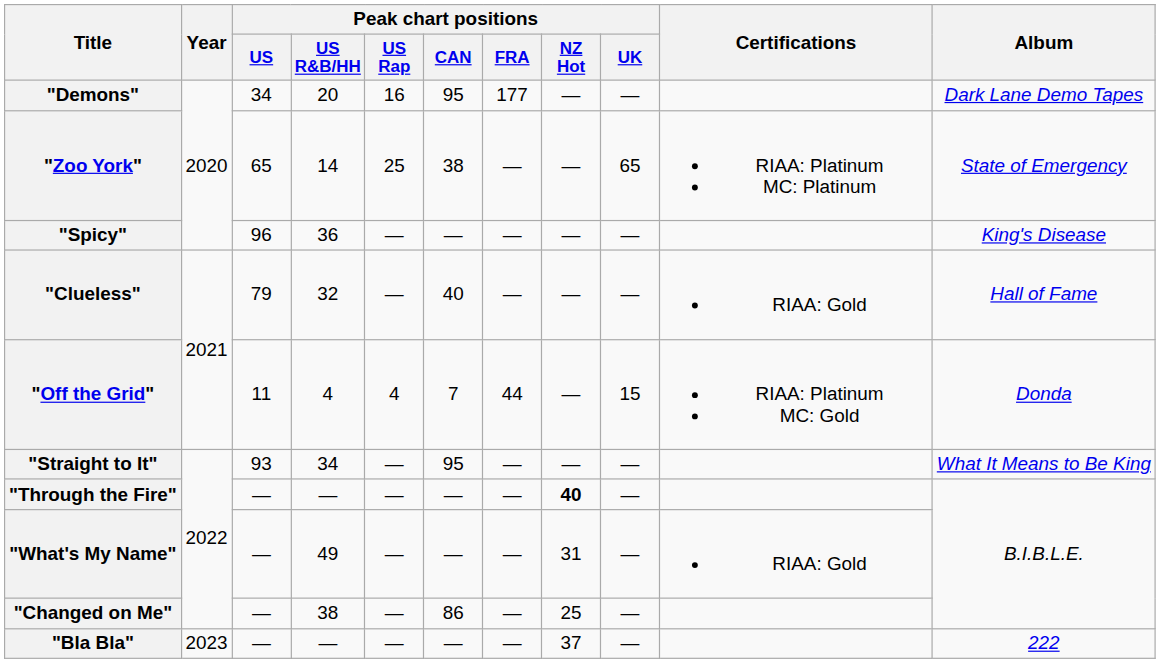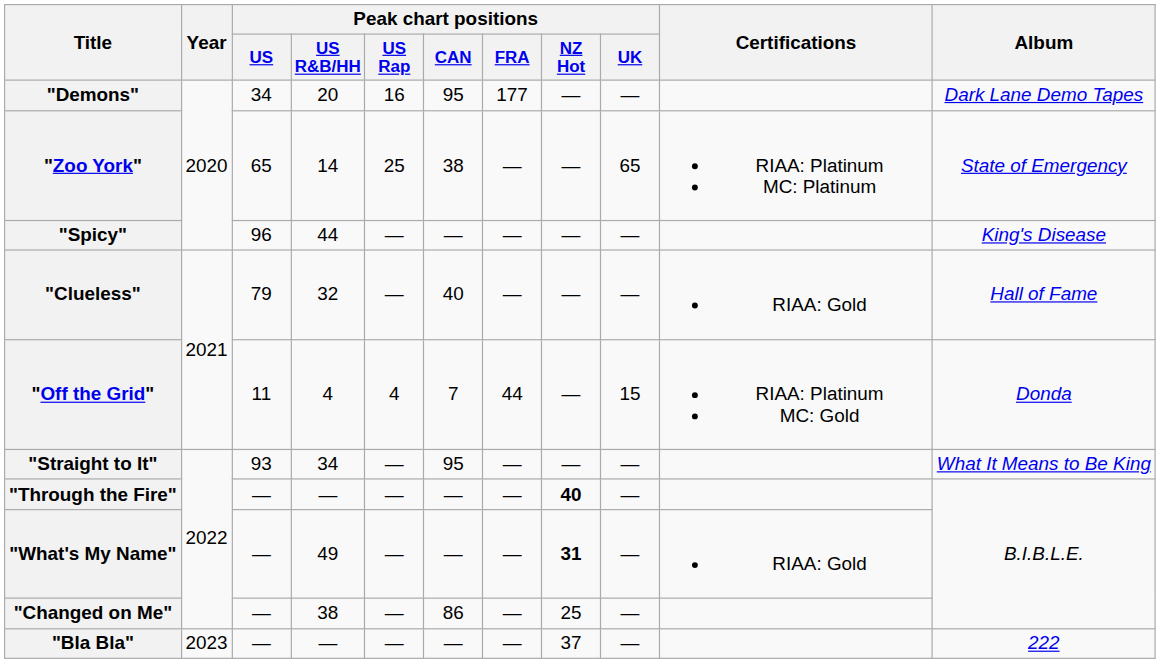 <table class="wikitable plainrowheaders" style="text-align:center;">
 <tr>
 <th rowspan="2">Title</th>
 <th rowspan="2">Year</th>
 <th colspan="7">Peak chart positions</th>
 <th scope="col" rowspan="2" style="width:14em;">Certifications</th>
 <th rowspan="2">Album</th>
 </tr>
 <tr>
 <th scope="col" style="width:3em;font-size:90%;"><a href='#'>US</a><br></th>
 <th scope="col" style="width:3em;font-size:90%;"><a href='#'>US<br>R&B/HH</a><br></th>
 <th scope="col" style="width:3em;font-size:90%;"><a href='#'>US<br>Rap</a><br></th>
 <th scope="col" style="width:3em;font-size:90%;"><a href='#'>CAN</a><br></th>
 <th scope="col" style="width:3em;font-size:90%;"><a href='#'>FRA</a></th>
 <th scope="col" style="width:3em;font-size:90%;"><a href='#'>NZ<br>Hot</a><br></th>
 <th scope="col" style="width:3em;font-size:90%;"><a href='#'>UK</a><br></th>
 </tr>
 <tr>
 <th scope="row">"Demons"<br></th>
 <td rowspan="3">2020</td>
 <td>34</td>
 <td>20</td>
 <td>16</td>
 <td>95</td>
 <td>177</td>
 <td>—</td>
 <td>—</td>
 <td></td>
 <td><em><a href='#'>Dark Lane Demo Tapes</a></em></td>
 </tr>
 <tr>
 <th scope="row">"<a href='#'>Zoo York</a>"<br></th>
 <td>65</td>
 <td>14</td>
 <td>25</td>
 <td>38</td>
 <td>—</td>
 <td>—</td>
 <td>65</td>
 <td><br><ul><li>RIAA: Platinum</li><li>MC: Platinum</li></ul></td>
 <td><em><a href='#'>State of Emergency</a></em></td>
 </tr>
 <tr>
 <th scope="row">"Spicy"<br></th>
 <td>96</td>
-<td>36</td>
+<td>44</td>
 <td>—</td>
 <td>—</td>
 <td>—</td>
 <td>—</td>
 <td>—</td>
 <td></td>
 <td><em><a href='#'>King's Disease</a></em></td>
 </tr>
 <tr>
 <th scope="row">"Clueless"<br></th>
 <td rowspan="2">2021</td>
 <td>79</td>
 <td>32</td>
 <td>—</td>
 <td>40</td>
 <td>—</td>
 <td>—</td>
 <td>—</td>
 <td><br><ul><li>RIAA: Gold</li></ul></td>
 <td><em><a href='#'>Hall of Fame</a></em></td>
 </tr>
 <tr>
 <th scope="row">"<a href='#'>Off the Grid</a>"<br></th>
 <td>11</td>
 <td>4</td>
 <td>4</td>
 <td>7</td>
 <td>44</td>
 <td>—</td>
 <td>15</td>
 <td><br><ul><li>RIAA: Platinum</li><li>MC: Gold</li></ul></td>
 <td><em><a href='#'>Donda</a></em></td>
 </tr>
 <tr>
 <th scope="row">"Straight to It"<br></th>
 <td rowspan="4">2022</td>
 <td>93</td>
 <td>34</td>
 <td>—</td>
 <td>95</td>
 <td>—</td>
 <td>—</td>
 <td>—</td>
 <td></td>
 <td><em><a href='#'>What It Means to Be King</a></em></td>
 </tr>
 <tr>
 <th scope="row">"Through the Fire"<br></th>
 <td>—</td>
 <td>—</td>
 <td>—</td>
 <td>—</td>
 <td>—</td>
 <td><strong>40</strong></td>
 <td>—</td>
 <td></td>
 <td rowspan="3"><em>B.I.B.L.E.</em></td>
 </tr>
 <tr>
 <th scope="row">"What's My Name"<br></th>
 <td>—</td>
 <td>49</td>
 <td>—</td>
 <td>—</td>
 <td>—</td>
-<td>31</td>
+<td><strong>31</strong></td>
 <td>—</td>
 <td><br><ul><li>RIAA: Gold</li></ul></td>
 </tr>
 <tr>
 <th scope="row">"Changed on Me"<br></th>
 <td>—</td>
 <td>38</td>
 <td>—</td>
 <td>86</td>
 <td>—</td>
 <td>25</td>
 <td>—</td>
 <td></td>
 </tr>
 <tr>
 <th scope="row">"Bla Bla"<br></th>
 <td>2023</td>
 <td>—</td>
 <td>—</td>
 <td>—</td>
 <td>—</td>
 <td>—</td>
 <td>37</td>
 <td>—</td>
 <td></td>
 <td><em><a href='#'>222</a></em></td>
 </tr>
 </table>
